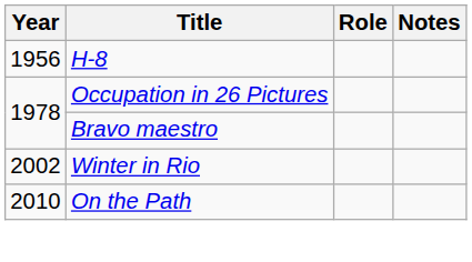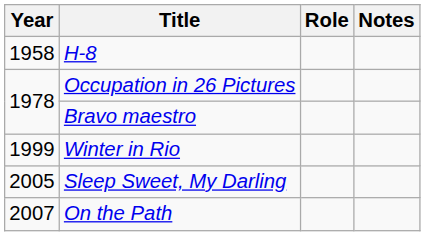 <table class="wikitable sortable">
 <tr>
 <th>Year</th>
 <th>Title</th>
 <th>Role</th>
 <th class="unsortable">Notes</th>
 </tr>
 <tr>
-<td>1956</td>
+<td>1958</td>
 <td><em><a href='#'>H-8</a></em></td>
 <td></td>
 <td></td>
 </tr>
 <tr>
 <td rowspan=2>1978</td>
 <td><em><a href='#'>Occupation in 26 Pictures</a></em></td>
 <td></td>
 <td></td>
 </tr>
 <tr>
 <td><em><a href='#'>Bravo maestro</a></em></td>
 <td></td>
 <td></td>
 </tr>
 <tr>
-<td>2002</td>
+<td>1999</td>
 <td><em><a href='#'>Winter in Rio</a></em></td>
 <td></td>
 <td></td>
 </tr>
 <tr>
-<td>2010</td>
+<td>2005</td>
+<td><em><a href='#'>Sleep Sweet, My Darling</a></em></td>
+<td></td>
+<td></td>
+</tr>
+<tr>
+<td>2007</td>
 <td><em><a href='#'>On the Path</a></em></td>
 <td></td>
 <td></td>
 </tr>
 </table>
